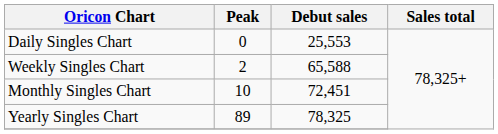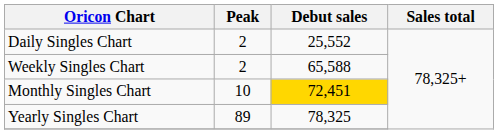 <table class="wikitable" style="width:500px;">
 <tr>
 <th style="text-align:center;"><a href='#'>Oricon</a> Chart</th>
 <th style="text-align:center;">Peak</th>
 <th style="text-align:center;">Debut sales</th>
 <th style="text-align:center;">Sales total</th>
 </tr>
 <tr>
 <td align="left">Daily Singles Chart</td>
-<td style="text-align:center;">0</td>
-<td style="text-align:center;" rowspan="1">25,553</td>
+<td style="text-align:center;">2</td>
+<td style="text-align:center;" rowspan="1">25,552</td>
 <td style="text-align:center;" rowspan="5">78,325+</td>
 </tr>
 <tr>
 <td align="left">Weekly Singles Chart</td>
 <td style="text-align:center;">2</td>
 <td style="text-align:center;" rowspan="1">65,588</td>
 </tr>
 <tr>
 <td align="left">Monthly Singles Chart</td>
 <td style="text-align:center;">10</td>
-<td style="text-align:center;" rowspan="1">72,451</td>
+<td style="background: gold; text-align:center;" rowspan="1">72,451</td>
 </tr>
 <tr>
 <td align="left">Yearly Singles Chart</td>
 <td style="text-align:center;">89</td>
 <td style="text-align:center;" rowspan="1">78,325</td>
 </tr>
 <tr>
 </tr>
 </table>
